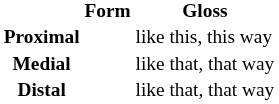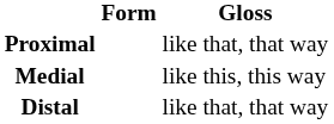 <table>
 <tr>
 <th></th>
 <th>Form</th>
 <th>Gloss</th>
 </tr>
 <tr>
 <th>Proximal</th>
 <td></td>
-<td>like this, this way</td>
+<td>like that, that way</td>
 </tr>
 <tr>
 <th>Medial</th>
 <td></td>
-<td>like that, that way</td>
+<td>like this, this way</td>
 </tr>
 <tr>
 <th>Distal</th>
 <td></td>
 <td>like that, that way</td>
 </tr>
 </table>
